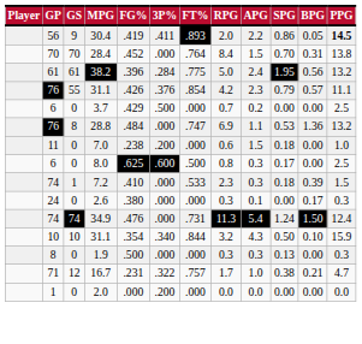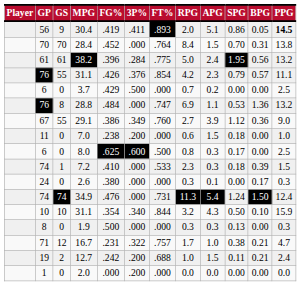 <table class="wikitable sortable" style="text-align:right;">
 <tr>
 <th style="background:#BA0C2F; color:#FFFFFF; border-top:#010101 3px solid; border-bottom:#010101 3px solid;">Player</th>
 <th style="background:#BA0C2F; color:#FFFFFF; border-top:#010101 3px solid; border-bottom:#010101 3px solid;">GP</th>
 <th style="background:#BA0C2F; color:#FFFFFF; border-top:#010101 3px solid; border-bottom:#010101 3px solid;">GS</th>
 <th style="background:#BA0C2F; color:#FFFFFF; border-top:#010101 3px solid; border-bottom:#010101 3px solid;">MPG</th>
 <th style="background:#BA0C2F; color:#FFFFFF; border-top:#010101 3px solid; border-bottom:#010101 3px solid;">FG%</th>
 <th style="background:#BA0C2F; color:#FFFFFF; border-top:#010101 3px solid; border-bottom:#010101 3px solid;">3P%</th>
 <th style="background:#BA0C2F; color:#FFFFFF; border-top:#010101 3px solid; border-bottom:#010101 3px solid;">FT%</th>
 <th style="background:#BA0C2F; color:#FFFFFF; border-top:#010101 3px solid; border-bottom:#010101 3px solid;">RPG</th>
 <th style="background:#BA0C2F; color:#FFFFFF; border-top:#010101 3px solid; border-bottom:#010101 3px solid;">APG</th>
 <th style="background:#BA0C2F; color:#FFFFFF; border-top:#010101 3px solid; border-bottom:#010101 3px solid;">SPG</th>
 <th style="background:#BA0C2F; color:#FFFFFF; border-top:#010101 3px solid; border-bottom:#010101 3px solid;">BPG</th>
 <th style="background:#BA0C2F; color:#FFFFFF; border-top:#010101 3px solid; border-bottom:#010101 3px solid;">PPG</th>
 </tr>
 <tr align="center" bgcolor="#f0f0f0">
 <td></td>
 <td>56</td>
 <td>9</td>
 <td>30.4</td>
 <td>.419</td>
 <td>.411</td>
 <td style="background:black;color:white;">.893</td>
 <td>2.0</td>
-<td>2.2</td>
+<td>5.1</td>
 <td>0.86</td>
 <td>0.05</td>
 <td><strong>14.5</strong></td>
 </tr>
 <tr align="center" bgcolor="">
 <td></td>
 <td>70</td>
 <td>70</td>
 <td>28.4</td>
 <td>.452</td>
 <td>.000</td>
 <td>.764</td>
 <td>8.4</td>
 <td>1.5</td>
 <td>0.70</td>
 <td>0.31</td>
 <td>13.8</td>
 </tr>
 <tr align="center" bgcolor="#f0f0f0">
 <td></td>
 <td>61</td>
 <td>61</td>
 <td style="background:black;color:white;">38.2</td>
 <td>.396</td>
 <td>.284</td>
 <td>.775</td>
 <td>5.0</td>
 <td>2.4</td>
 <td style="background:black;color:white;">1.95</td>
 <td>0.56</td>
 <td>13.2</td>
 </tr>
 <tr align="center" bgcolor="#f0f0f0">
 <td></td>
 <td style="background:black;color:white;">76</td>
 <td>55</td>
 <td>31.1</td>
 <td>.426</td>
 <td>.376</td>
 <td>.854</td>
 <td>4.2</td>
 <td>2.3</td>
 <td>0.79</td>
 <td>0.57</td>
 <td>11.1</td>
 </tr>
 <tr align="center" bgcolor="">
 <td></td>
 <td>6</td>
 <td>0</td>
 <td>3.7</td>
 <td>.429</td>
 <td>.500</td>
 <td>.000</td>
 <td>0.7</td>
 <td>0.2</td>
 <td>0.00</td>
 <td>0.00</td>
 <td>2.5</td>
 </tr>
 <tr align="center" bgcolor="#f0f0f0">
 <td></td>
 <td style="background:black;color:white;">76</td>
 <td>8</td>
 <td>28.8</td>
 <td>.484</td>
 <td>.000</td>
 <td>.747</td>
 <td>6.9</td>
 <td>1.1</td>
 <td>0.53</td>
 <td>1.36</td>
 <td>13.2</td>
+</tr>
+<tr align="center" bgcolor="">
+<td></td>
+<td>67</td>
+<td>55</td>
+<td>29.1</td>
+<td>.386</td>
+<td>.349</td>
+<td>.760</td>
+<td>2.7</td>
+<td>3.9</td>
+<td>1.12</td>
+<td>0.36</td>
+<td>9.0</td>
 </tr>
 <tr align="center" bgcolor="#f0f0f0">
 <td></td>
 <td>11</td>
 <td>0</td>
 <td>7.0</td>
 <td>.238</td>
 <td>.200</td>
 <td>.000</td>
 <td>0.6</td>
 <td>1.5</td>
 <td>0.18</td>
 <td>0.00</td>
 <td>1.0</td>
 </tr>
 <tr align="center" bgcolor="">
 <td></td>
 <td>6</td>
 <td>0</td>
 <td>8.0</td>
 <td style="background:black;color:white;">.625</td>
 <td style="background:black;color:white;">.600</td>
 <td>.500</td>
 <td>0.8</td>
 <td>0.3</td>
 <td>0.17</td>
 <td>0.00</td>
 <td>2.5</td>
 </tr>
 <tr align="center" bgcolor="#f0f0f0">
 <td></td>
 <td>74</td>
 <td>1</td>
 <td>7.2</td>
 <td>.410</td>
 <td>.000</td>
 <td>.533</td>
 <td>2.3</td>
 <td>0.3</td>
 <td>0.18</td>
 <td>0.39</td>
 <td>1.5</td>
 </tr>
 <tr align="center" bgcolor="">
 <td></td>
 <td>24</td>
 <td>0</td>
 <td>2.6</td>
 <td>.380</td>
 <td>.000</td>
 <td>.000</td>
 <td>0.3</td>
 <td>0.1</td>
 <td>0.00</td>
 <td>0.17</td>
 <td>0.3</td>
 </tr>
 <tr align="center" bgcolor="#f0f0f0">
 <td></td>
 <td>74</td>
 <td style="background:black;color:white;">74</td>
 <td>34.9</td>
 <td>.476</td>
 <td>.000</td>
 <td>.731</td>
 <td style="background:black;color:white;">11.3</td>
 <td style="background:black;color:white;">5.4</td>
 <td>1.24</td>
 <td style="background:black;color:white;">1.50</td>
 <td>12.4</td>
 </tr>
 <tr align="center" bgcolor="">
 <td></td>
 <td>10</td>
 <td>10</td>
 <td>31.1</td>
 <td>.354</td>
 <td>.340</td>
 <td>.844</td>
 <td>3.2</td>
 <td>4.3</td>
 <td>0.50</td>
 <td>0.10</td>
 <td>15.9</td>
 </tr>
 <tr align="center" bgcolor="#f0f0f0">
 <td></td>
 <td>8</td>
 <td>0</td>
 <td>1.9</td>
 <td>.500</td>
 <td>.000</td>
 <td>.000</td>
 <td>0.3</td>
 <td>0.3</td>
 <td>0.13</td>
 <td>0.00</td>
 <td>0.3</td>
 </tr>
 <tr align="center" bgcolor="">
 <td></td>
 <td>71</td>
 <td>12</td>
 <td>16.7</td>
 <td>.231</td>
 <td>.322</td>
 <td>.757</td>
 <td>1.7</td>
 <td>1.0</td>
 <td>0.38</td>
 <td>0.21</td>
 <td>4.7</td>
 </tr>
+<tr align="center" bgcolor="#f0f0f0">
+<td></td>
+<td>19</td>
+<td>2</td>
+<td>12.7</td>
+<td>.242</td>
+<td>.200</td>
+<td>.688</td>
+<td>1.0</td>
+<td>1.5</td>
+<td>0.11</td>
+<td>0.21</td>
+<td>2.4</td>
+</tr>
 <tr align="center" bgcolor="">
 <td></td>
 <td>1</td>
 <td>0</td>
 <td>2.0</td>
 <td>.000</td>
 <td>.200</td>
 <td>.000</td>
 <td>0.0</td>
 <td>0.0</td>
 <td>0.00</td>
 <td>0.00</td>
 <td>0.0</td>
 </tr>
 </table>
